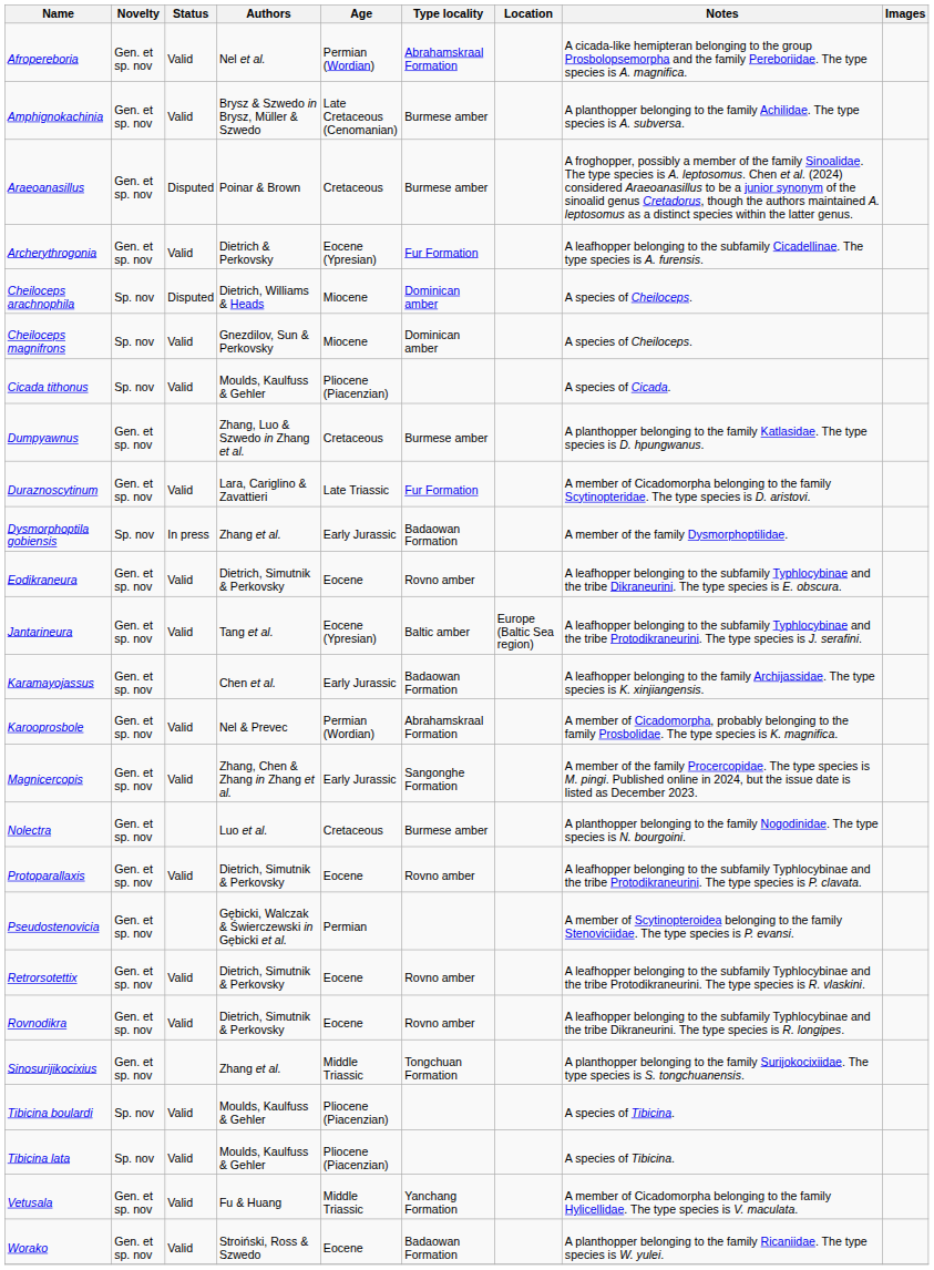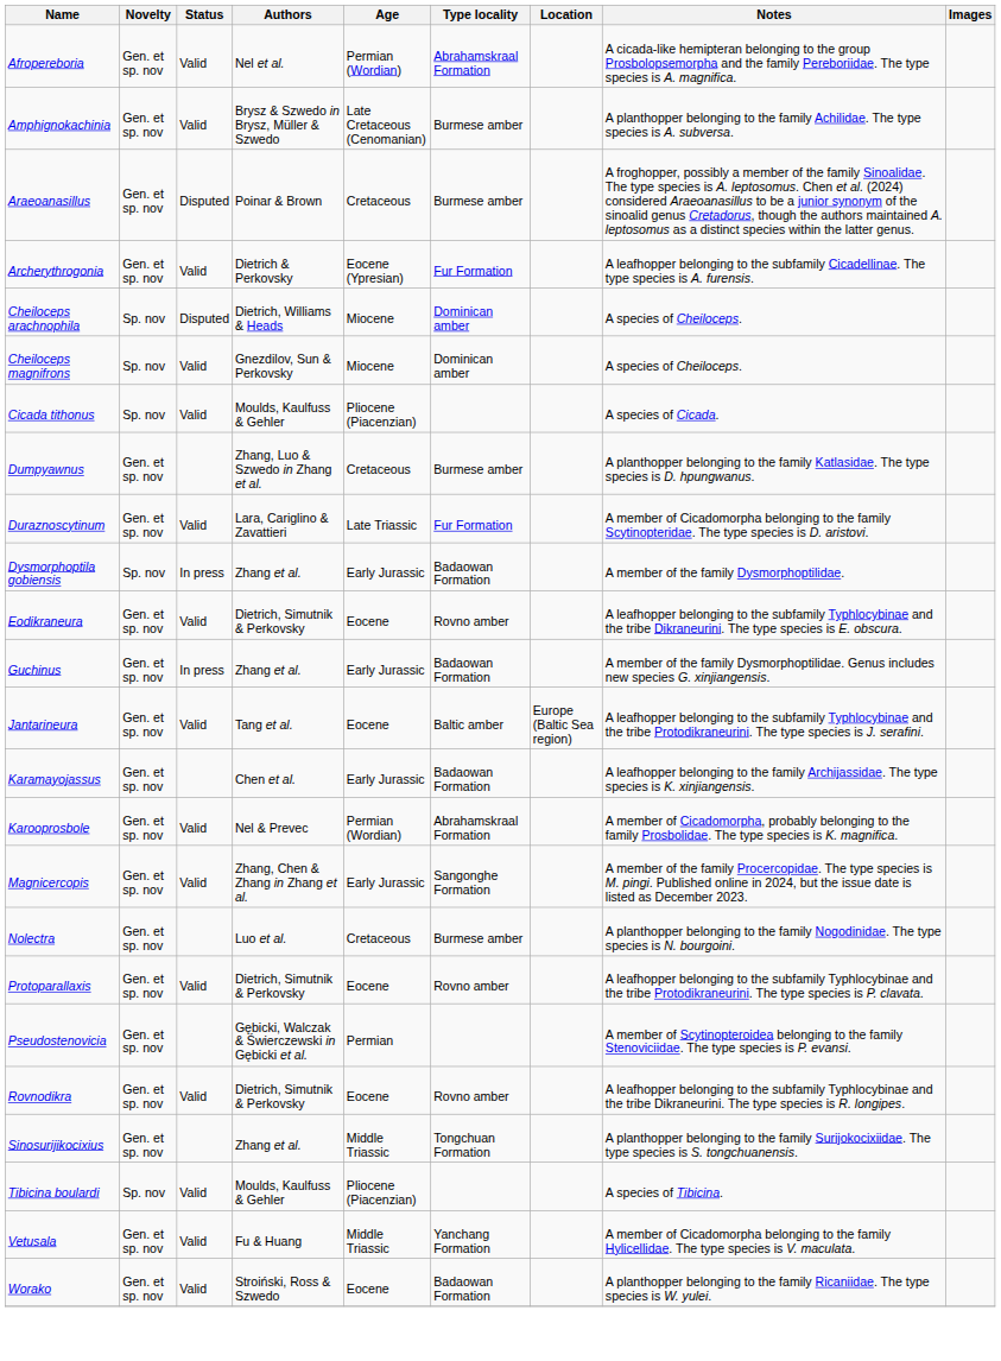 <table class="wikitable sortable" align="center" width="100%">
 <tr>
 <th>Name</th>
 <th>Novelty</th>
 <th>Status</th>
 <th>Authors</th>
 <th>Age</th>
 <th>Type locality</th>
 <th>Location</th>
 <th>Notes</th>
 <th>Images</th>
 </tr>
 <tr>
 <td><br><em><a href='#'>Afropereboria</a></em></td>
 <td><br>Gen. et sp. nov</td>
 <td><br>Valid</td>
 <td><br>Nel <em>et al.</em></td>
 <td><br>Permian<br>(<a href='#'>Wordian</a>)</td>
 <td><br><a href='#'>Abrahamskraal Formation</a></td>
 <td><br></td>
 <td><br>A cicada-like hemipteran belonging to the group <a href='#'>Prosbolopsemorpha</a> and the family <a href='#'>Pereboriidae</a>. The type species is <em>A. magnifica</em>.</td>
 <td></td>
 </tr>
 <tr>
 <td><br><em><a href='#'>Amphignokachinia</a></em></td>
 <td><br>Gen. et sp. nov</td>
 <td><br>Valid</td>
 <td><br>Brysz & Szwedo <em>in</em> Brysz, Müller & Szwedo</td>
 <td><br>Late Cretaceous<br>(Cenomanian)</td>
 <td><br>Burmese amber</td>
 <td><br></td>
 <td><br>A planthopper belonging to the family <a href='#'>Achilidae</a>. The type species is <em>A. subversa</em>.</td>
 <td></td>
 </tr>
 <tr>
 <td><br><em><a href='#'>Araeoanasillus</a></em></td>
 <td><br>Gen. et sp. nov</td>
 <td><br>Disputed</td>
 <td><br>Poinar & Brown</td>
 <td><br>Cretaceous</td>
 <td><br>Burmese amber</td>
 <td><br></td>
 <td><br>A froghopper, possibly a member of the family <a href='#'>Sinoalidae</a>. The type species is <em>A. leptosomus</em>. Chen <em>et al.</em> (2024) considered <em>Araeoanasillus</em> to be a <a href='#'>junior synonym</a> of the sinoalid genus <em><a href='#'>Cretadorus</a></em>, though the authors maintained <em>A. leptosomus</em> as a distinct species within the latter genus.</td>
 <td></td>
 </tr>
 <tr>
 <td><br><em><a href='#'>Archerythrogonia</a></em></td>
 <td><br>Gen. et sp. nov</td>
 <td><br>Valid</td>
 <td><br>Dietrich & Perkovsky</td>
 <td><br>Eocene<br>(Ypresian)</td>
 <td><br><a href='#'>Fur Formation</a></td>
 <td><br></td>
 <td><br>A leafhopper belonging to the subfamily <a href='#'>Cicadellinae</a>. The type species is <em>A. furensis</em>.</td>
 <td></td>
 </tr>
 <tr>
 <td><br><em><a href='#'>Cheiloceps arachnophila</a></em></td>
 <td><br>Sp. nov</td>
 <td><br>Disputed</td>
 <td><br>Dietrich, Williams & <a href='#'>Heads</a></td>
 <td><br>Miocene</td>
 <td><br><a href='#'>Dominican amber</a></td>
 <td><br></td>
 <td><br>A species of <em><a href='#'>Cheiloceps</a></em>.</td>
 <td></td>
 </tr>
 <tr>
 <td><br><em><a href='#'>Cheiloceps magnifrons</a></em></td>
 <td><br>Sp. nov</td>
 <td><br>Valid</td>
 <td><br>Gnezdilov, Sun & Perkovsky</td>
 <td><br>Miocene</td>
 <td><br>Dominican amber</td>
 <td><br></td>
 <td><br>A species of <em>Cheiloceps</em>.</td>
 <td></td>
 </tr>
 <tr>
 <td><br><em><a href='#'>Cicada tithonus</a></em></td>
 <td><br>Sp. nov</td>
 <td><br>Valid</td>
 <td><br>Moulds, Kaulfuss & Gehler</td>
 <td><br>Pliocene<br>(Piacenzian)</td>
 <td></td>
 <td><br></td>
 <td><br>A species of <em><a href='#'>Cicada</a></em>.</td>
 <td></td>
 </tr>
 <tr>
 <td><br><em><a href='#'>Dumpyawnus</a></em></td>
 <td><br>Gen. et sp. nov</td>
 <td></td>
 <td><br>Zhang, Luo & Szwedo <em>in</em> Zhang <em>et al.</em></td>
 <td><br>Cretaceous</td>
 <td><br>Burmese amber</td>
 <td><br></td>
 <td><br>A planthopper belonging to the family <a href='#'>Katlasidae</a>. The type species is <em>D. hpungwanus</em>.</td>
 <td></td>
 </tr>
 <tr>
 <td><br><em><a href='#'>Duraznoscytinum</a></em></td>
 <td><br>Gen. et sp. nov</td>
 <td><br>Valid</td>
 <td><br>Lara, Cariglino & Zavattieri</td>
 <td><br>Late Triassic</td>
 <td><br><a href='#'>Fur Formation</a></td>
 <td><br></td>
 <td><br>A member of Cicadomorpha belonging to the family <a href='#'>Scytinopteridae</a>. The type species is <em>D. aristovi</em>.</td>
 <td></td>
 </tr>
 <tr>
 <td><br><em><a href='#'>Dysmorphoptila gobiensis</a></em></td>
 <td><br>Sp. nov</td>
 <td><br>In press</td>
 <td><br>Zhang <em>et al.</em></td>
 <td><br>Early Jurassic</td>
 <td><br>Badaowan Formation</td>
 <td><br></td>
 <td><br>A member of the family <a href='#'>Dysmorphoptilidae</a>.</td>
 <td></td>
 </tr>
 <tr>
 <td><br><em><a href='#'>Eodikraneura</a></em></td>
 <td><br>Gen. et sp. nov</td>
 <td><br>Valid</td>
 <td><br>Dietrich, Simutnik & Perkovsky</td>
 <td><br>Eocene</td>
 <td><br>Rovno amber</td>
 <td><br></td>
 <td><br>A leafhopper belonging to the subfamily <a href='#'>Typhlocybinae</a> and the tribe <a href='#'>Dikraneurini</a>. The type species is <em>E. obscura</em>.</td>
 <td></td>
 </tr>
 <tr>
+<td><br><em><a href='#'>Guchinus</a></em></td>
+<td><br>Gen. et sp. nov</td>
+<td><br>In press</td>
+<td><br>Zhang <em>et al.</em></td>
+<td><br>Early Jurassic</td>
+<td><br>Badaowan Formation</td>
+<td><br></td>
+<td><br>A member of the family Dysmorphoptilidae. Genus includes new species <em>G. xinjiangensis</em>.</td>
+<td></td>
+</tr>
+<tr>
 <td><br><em><a href='#'>Jantarineura</a></em></td>
 <td><br>Gen. et sp. nov</td>
 <td><br>Valid</td>
 <td><br>Tang <em>et al.</em></td>
-<td><br>Eocene<br>(Ypresian)</td>
+<td><br>Eocene</td>
 <td><br>Baltic amber</td>
 <td><br>Europe (Baltic Sea region)</td>
 <td><br>A leafhopper belonging to the subfamily <a href='#'>Typhlocybinae</a> and the tribe <a href='#'>Protodikraneurini</a>. The type species is <em>J. serafini</em>.</td>
 <td></td>
 </tr>
 <tr>
 <td><br><em><a href='#'>Karamayojassus</a></em></td>
 <td><br>Gen. et sp. nov</td>
 <td></td>
 <td><br>Chen <em>et al.</em></td>
 <td><br>Early Jurassic</td>
 <td><br>Badaowan Formation</td>
 <td><br></td>
 <td><br>A leafhopper belonging to the family <a href='#'>Archijassidae</a>. The type species is <em>K. xinjiangensis</em>.</td>
 <td></td>
 </tr>
 <tr>
 <td><br><em><a href='#'>Karooprosbole</a></em></td>
 <td><br>Gen. et sp. nov</td>
 <td><br>Valid</td>
 <td><br>Nel & Prevec</td>
 <td><br>Permian<br>(Wordian)</td>
 <td><br>Abrahamskraal Formation</td>
 <td><br></td>
 <td><br>A member of <a href='#'>Cicadomorpha</a>, probably belonging to the family <a href='#'>Prosbolidae</a>. The type species is <em>K. magnifica</em>.</td>
 <td></td>
 </tr>
 <tr>
 <td><br><em><a href='#'>Magnicercopis</a></em></td>
 <td><br>Gen. et sp. nov</td>
 <td><br>Valid</td>
 <td><br>Zhang, Chen & Zhang <em>in</em> Zhang <em>et al.</em></td>
 <td><br>Early Jurassic</td>
 <td><br>Sangonghe Formation</td>
 <td><br></td>
 <td><br>A member of the family <a href='#'>Procercopidae</a>. The type species is <em>M. pingi</em>. Published online in 2024, but the issue date is listed as December 2023.</td>
 <td></td>
 </tr>
 <tr>
 <td><br><em><a href='#'>Nolectra</a></em></td>
 <td><br>Gen. et sp. nov</td>
 <td></td>
 <td><br>Luo <em>et al.</em></td>
 <td><br>Cretaceous</td>
 <td><br>Burmese amber</td>
 <td><br></td>
 <td><br>A planthopper belonging to the family <a href='#'>Nogodinidae</a>. The type species is <em>N. bourgoini</em>.</td>
 <td></td>
 </tr>
 <tr>
 <td><br><em><a href='#'>Protoparallaxis</a></em></td>
 <td><br>Gen. et sp. nov</td>
 <td><br>Valid</td>
 <td><br>Dietrich, Simutnik & Perkovsky</td>
 <td><br>Eocene</td>
 <td><br>Rovno amber</td>
 <td><br></td>
 <td><br>A leafhopper belonging to the subfamily Typhlocybinae and the tribe <a href='#'>Protodikraneurini</a>. The type species is <em>P. clavata</em>.</td>
 <td></td>
 </tr>
 <tr>
 <td><br><em><a href='#'>Pseudostenovicia</a></em></td>
 <td><br>Gen. et sp. nov</td>
 <td></td>
 <td><br>Gębicki, Walczak & Świerczewski <em>in</em> Gębicki <em>et al.</em></td>
 <td><br>Permian</td>
 <td></td>
 <td><br></td>
 <td><br>A member of <a href='#'>Scytinopteroidea</a> belonging to the family <a href='#'>Stenoviciidae</a>. The type species is <em>P. evansi</em>.</td>
 <td></td>
 </tr>
 <tr>
-<td><br><em><a href='#'>Retrorsotettix</a></em></td>
-<td><br>Gen. et sp. nov</td>
-<td><br>Valid</td>
-<td><br>Dietrich, Simutnik & Perkovsky</td>
-<td><br>Eocene</td>
-<td><br>Rovno amber</td>
-<td><br></td>
-<td><br>A leafhopper belonging to the subfamily Typhlocybinae and the tribe Protodikraneurini. The type species is <em>R. vlaskini</em>.</td>
-<td></td>
-</tr>
-<tr>
 <td><br><em><a href='#'>Rovnodikra</a></em></td>
 <td><br>Gen. et sp. nov</td>
 <td><br>Valid</td>
 <td><br>Dietrich, Simutnik & Perkovsky</td>
 <td><br>Eocene</td>
 <td><br>Rovno amber</td>
 <td><br></td>
 <td><br>A leafhopper belonging to the subfamily Typhlocybinae and the tribe Dikraneurini. The type species is <em>R. longipes</em>.</td>
 <td></td>
 </tr>
 <tr>
 <td><br><em><a href='#'>Sinosurijikocixius</a></em></td>
 <td><br>Gen. et sp. nov</td>
 <td></td>
 <td><br>Zhang <em>et al.</em></td>
 <td><br>Middle Triassic</td>
 <td><br>Tongchuan Formation</td>
 <td><br></td>
 <td><br>A planthopper belonging to the family <a href='#'>Surijokocixiidae</a>. The type species is <em>S. tongchuanensis</em>.</td>
 <td></td>
 </tr>
 <tr>
 <td><br><em><a href='#'>Tibicina boulardi</a></em></td>
 <td><br>Sp. nov</td>
 <td><br>Valid</td>
 <td><br>Moulds, Kaulfuss & Gehler</td>
 <td><br>Pliocene<br>(Piacenzian)</td>
 <td></td>
 <td><br></td>
 <td><br>A species of <em><a href='#'>Tibicina</a></em>.</td>
 <td></td>
 </tr>
 <tr>
-<td><br><em><a href='#'>Tibicina lata</a></em></td>
-<td><br>Sp. nov</td>
-<td><br>Valid</td>
-<td><br>Moulds, Kaulfuss & Gehler</td>
-<td><br>Pliocene<br>(Piacenzian)</td>
-<td></td>
-<td><br></td>
-<td><br>A species of <em>Tibicina</em>.</td>
-<td></td>
-</tr>
-<tr>
 <td><br><em><a href='#'>Vetusala</a></em></td>
 <td><br>Gen. et sp. nov</td>
 <td><br>Valid</td>
 <td><br>Fu & Huang</td>
 <td><br>Middle Triassic</td>
 <td><br>Yanchang Formation</td>
 <td><br></td>
 <td><br>A member of Cicadomorpha belonging to the family <a href='#'>Hylicellidae</a>. The type species is <em>V. maculata</em>.</td>
 <td></td>
 </tr>
 <tr>
 <td><br><em><a href='#'>Worako</a></em></td>
 <td><br>Gen. et sp. nov</td>
 <td><br>Valid</td>
 <td><br>Stroiński, Ross & Szwedo</td>
 <td><br>Eocene</td>
 <td><br>Badaowan Formation</td>
 <td><br></td>
 <td><br>A planthopper belonging to the family <a href='#'>Ricaniidae</a>. The type species is <em>W. yulei</em>.</td>
 <td></td>
 </tr>
 <tr>
 </tr>
 </table>
